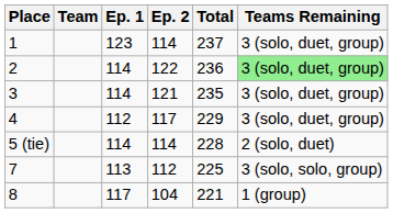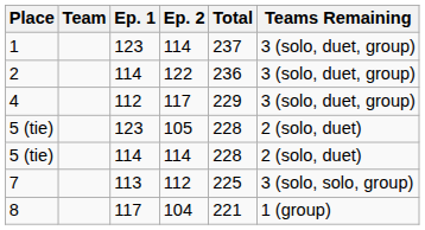 <table class="wikitable sortable" border="1">
 <tr>
 <th>Place</th>
 <th>Team</th>
 <th>Ep. 1</th>
 <th>Ep. 2</th>
 <th>Total</th>
 <th>Teams Remaining</th>
 </tr>
 <tr>
 <td>1</td>
 <td></td>
 <td>123</td>
 <td>114</td>
 <td>237</td>
 <td>3 (solo, duet, group)</td>
 </tr>
 <tr>
 <td>2</td>
 <td></td>
 <td>114</td>
 <td>122</td>
 <td>236</td>
-<td style="background: lightgreen;">3 (solo, duet, group)</td>
-</tr>
-<tr>
-<td>3</td>
-<td></td>
-<td>114</td>
-<td>121</td>
-<td>235</td>
 <td>3 (solo, duet, group)</td>
 </tr>
 <tr>
 <td>4</td>
 <td></td>
 <td>112</td>
 <td>117</td>
 <td>229</td>
 <td>3 (solo, duet, group)</td>
+</tr>
+<tr>
+<td>5 (tie)</td>
+<td></td>
+<td>123</td>
+<td>105</td>
+<td>228</td>
+<td>2 (solo, duet)</td>
 </tr>
 <tr>
 <td>5 (tie)</td>
 <td></td>
 <td>114</td>
 <td>114</td>
 <td>228</td>
 <td>2 (solo, duet)</td>
 </tr>
 <tr>
 <td>7</td>
 <td></td>
 <td>113</td>
 <td>112</td>
 <td>225</td>
 <td>3 (solo, solo, group)</td>
 </tr>
 <tr>
 <td>8</td>
 <td></td>
 <td>117</td>
 <td>104</td>
 <td>221</td>
 <td>1 (group)</td>
 </tr>
 </table>
